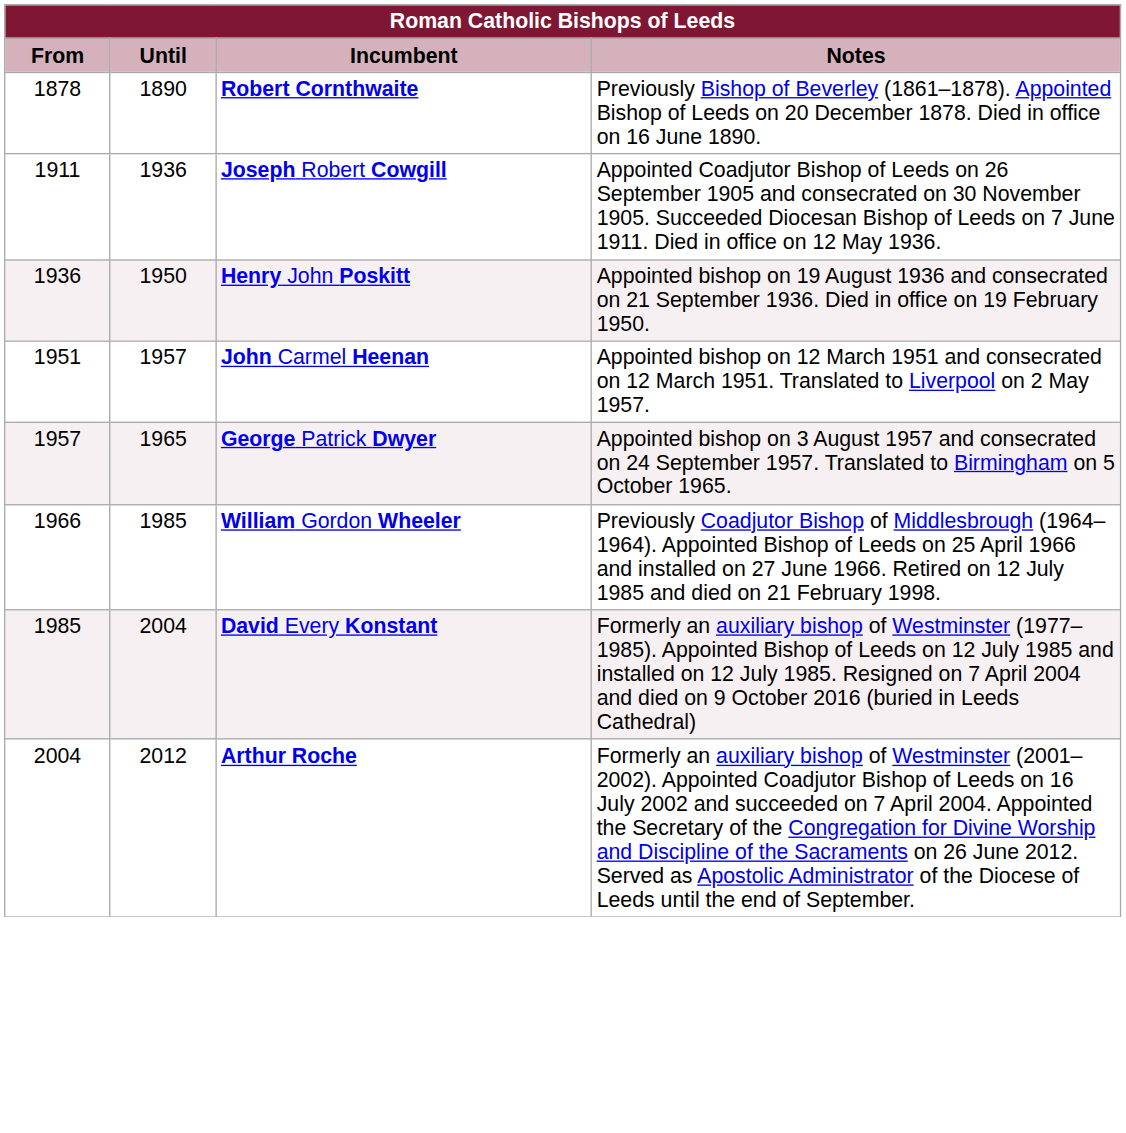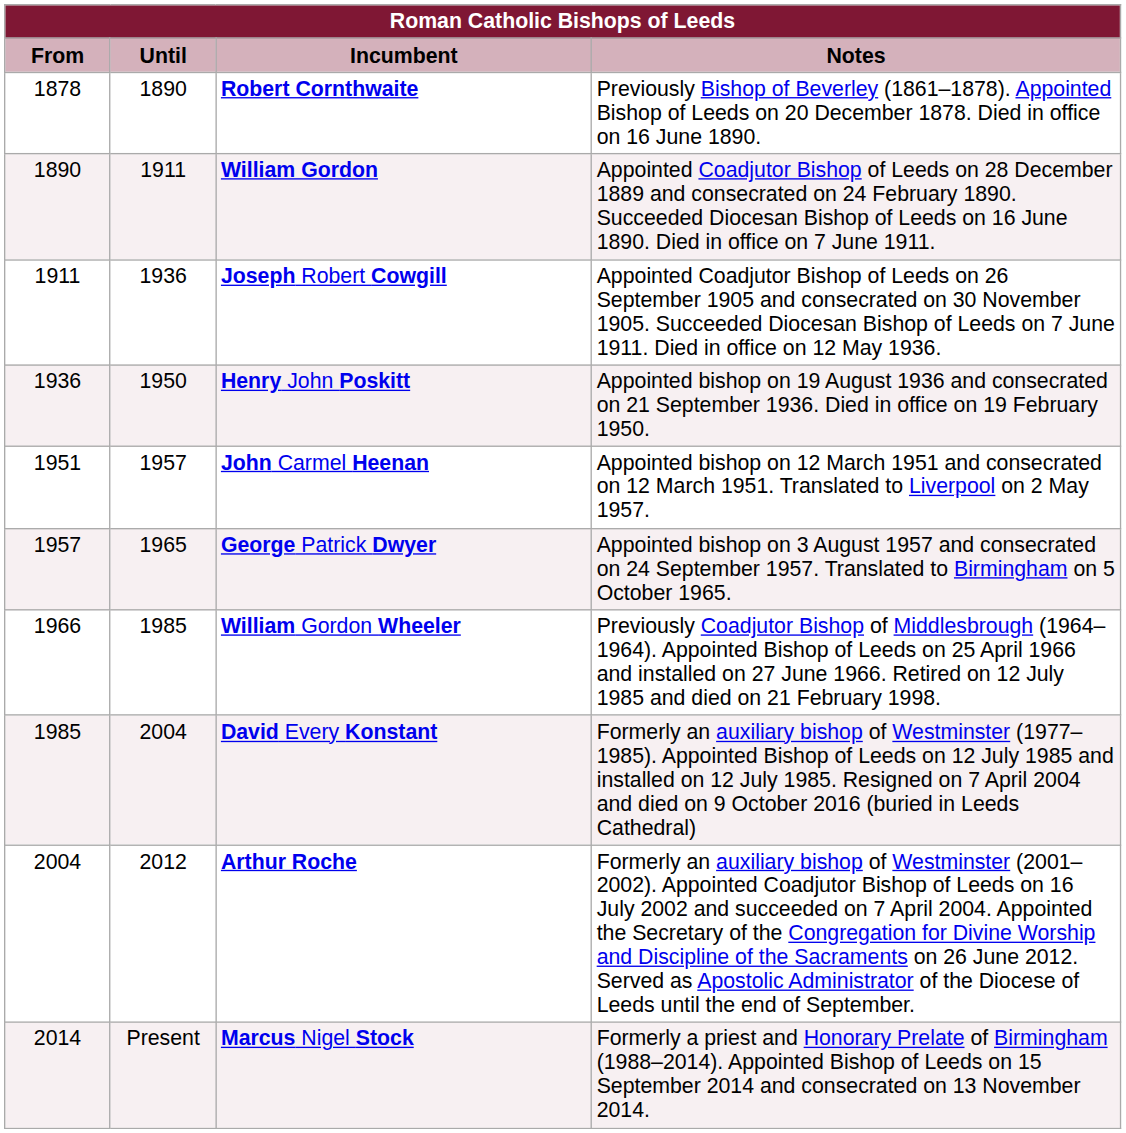 <table class="wikitable" style="width:95%"; border="1">
 <tr>
 <th colspan="4" style="background-color: #7F1734; color: white;">Roman Catholic Bishops of Leeds</th>
 </tr>
 <tr align=center>
 <th style="background-color:#D4B1BB" width="9%">From</th>
 <th style="background-color:#D4B1BB" width="9%">Until</th>
 <th style="background-color:#D4B1BB" width="32%">Incumbent</th>
 <th style="background-color:#D4B1BB" width="45%">Notes</th>
 </tr>
 <tr valign=top bgcolor="white">
 <td align="center">1878</td>
 <td align="center">1890</td>
 <td><strong><a href='#'>Robert Cornthwaite</a></strong></td>
 <td>Previously <a href='#'>Bishop of Beverley</a> (1861–1878). <a href='#'>Appointed</a> Bishop of Leeds on 20 December 1878. Died in office on 16 June 1890.</td>
+</tr>
+<tr valign=top bgcolor="#F7F0F2">
+<td align="center">1890</td>
+<td align="center">1911</td>
+<td><strong><a href='#'>William Gordon</a></strong></td>
+<td>Appointed <a href='#'>Coadjutor Bishop</a> of Leeds on 28 December 1889 and consecrated on 24 February 1890. Succeeded Diocesan Bishop of Leeds on 16 June 1890. Died in office on 7 June 1911.</td>
 </tr>
 <tr valign=top bgcolor="white">
 <td align="center">1911</td>
 <td align="center">1936</td>
 <td><a href='#'><strong>Joseph</strong> Robert <strong>Cowgill</strong></a></td>
 <td>Appointed Coadjutor Bishop of Leeds on 26 September 1905 and consecrated on 30 November 1905. Succeeded Diocesan Bishop of Leeds on 7 June 1911. Died in office on 12 May 1936.</td>
 </tr>
 <tr valign=top bgcolor="#F7F0F2">
 <td align="center">1936</td>
 <td align="center">1950</td>
 <td><a href='#'><strong>Henry</strong> John <strong>Poskitt</strong></a></td>
 <td>Appointed bishop on 19 August 1936 and consecrated on 21 September 1936. Died in office on 19 February 1950.</td>
 </tr>
 <tr valign=top bgcolor="white">
 <td align="center">1951</td>
 <td align="center">1957</td>
 <td><a href='#'><strong>John</strong> Carmel <strong>Heenan</strong></a></td>
 <td>Appointed bishop on 12 March 1951 and consecrated on 12 March 1951. Translated to <a href='#'>Liverpool</a> on 2 May 1957.</td>
 </tr>
 <tr valign=top bgcolor="#F7F0F2">
 <td align="center">1957</td>
 <td align="center">1965</td>
 <td><a href='#'><strong>George</strong> Patrick <strong>Dwyer</strong></a></td>
 <td>Appointed bishop on 3 August 1957 and consecrated on 24 September 1957. Translated to <a href='#'>Birmingham</a> on 5 October 1965.</td>
 </tr>
 <tr valign=top bgcolor="white">
 <td align="center">1966</td>
 <td align="center">1985</td>
 <td><a href='#'><strong>William</strong> Gordon <strong>Wheeler</strong></a></td>
 <td>Previously <a href='#'>Coadjutor Bishop</a> of <a href='#'>Middlesbrough</a> (1964–1964). Appointed Bishop of Leeds on 25 April 1966 and installed on 27 June 1966. Retired on 12 July 1985 and died on 21 February 1998.</td>
 </tr>
 <tr valign=top bgcolor="#F7F0F2">
 <td align="center">1985</td>
 <td align="center">2004</td>
 <td><a href='#'><strong>David</strong> Every <strong>Konstant</strong></a></td>
 <td>Formerly an <a href='#'>auxiliary bishop</a> of <a href='#'>Westminster</a> (1977–1985). Appointed Bishop of Leeds on 12 July 1985 and installed on 12 July 1985. Resigned on 7 April 2004  and died on 9 October 2016 (buried in Leeds Cathedral)</td>
 </tr>
 <tr valign=top bgcolor="white">
 <td align="center">2004</td>
 <td align="center">2012</td>
 <td><strong><a href='#'>Arthur Roche</a></strong></td>
 <td>Formerly an <a href='#'>auxiliary bishop</a> of <a href='#'>Westminster</a> (2001–2002). Appointed Coadjutor Bishop of Leeds on 16 July 2002 and succeeded on 7 April 2004. Appointed the Secretary of the <a href='#'>Congregation for Divine Worship and Discipline of the Sacraments</a> on 26 June 2012. Served as <a href='#'>Apostolic Administrator</a> of the Diocese of Leeds until the end of September.</td>
 </tr>
+<tr valign=top bgcolor="#F7F0F2">
+<td align="center">2014</td>
+<td align="center">Present</td>
+<td><a href='#'><strong>Marcus</strong> Nigel <strong>Stock</strong></a></td>
+<td>Formerly a priest and <a href='#'>Honorary Prelate</a> of <a href='#'>Birmingham</a> (1988–2014). Appointed Bishop of Leeds on 15 September 2014 and consecrated on 13 November 2014.</td>
+</tr>
 </table>
